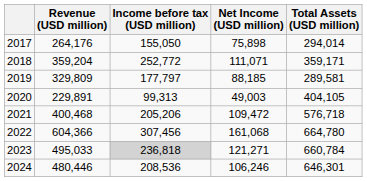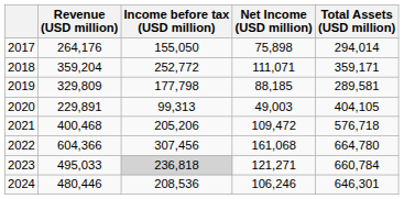 <table class="wikitable" style="text-align:center">
 <tr>
 <th></th>
 <th>Revenue<br>(USD million)</th>
 <th>Income before tax<br>(USD million)</th>
 <th>Net Income<br>(USD million)</th>
 <th>Total Assets<br>(USD million)</th>
 </tr>
 <tr>
 <td>2017</td>
 <td>264,176</td>
 <td>155,050</td>
 <td>75,898</td>
 <td>294,014</td>
 </tr>
 <tr>
 <td>2018</td>
 <td>359,204</td>
 <td>252,772</td>
 <td>111,071</td>
 <td>359,171</td>
 </tr>
 <tr>
 <td>2019</td>
 <td>329,809</td>
-<td>177,797</td>
+<td>177,798</td>
 <td>88,185</td>
 <td>289,581</td>
 </tr>
 <tr>
 <td>2020</td>
 <td>229,891</td>
 <td>99,313</td>
 <td>49,003</td>
 <td>404,105</td>
 </tr>
 <tr>
 <td>2021</td>
 <td>400,468</td>
 <td>205,206</td>
 <td>109,472</td>
 <td>576,718</td>
 </tr>
 <tr>
 <td>2022</td>
 <td>604,366</td>
 <td>307,456</td>
 <td>161,068</td>
 <td>664,780</td>
 </tr>
 <tr>
 <td>2023</td>
 <td>495,033</td>
 <td style="background: lightgrey;">236,818</td>
 <td>121,271</td>
 <td>660,784</td>
 </tr>
 <tr>
 <td>2024</td>
 <td>480,446</td>
 <td>208,536</td>
 <td>106,246</td>
 <td>646,301</td>
 </tr>
 </table>
